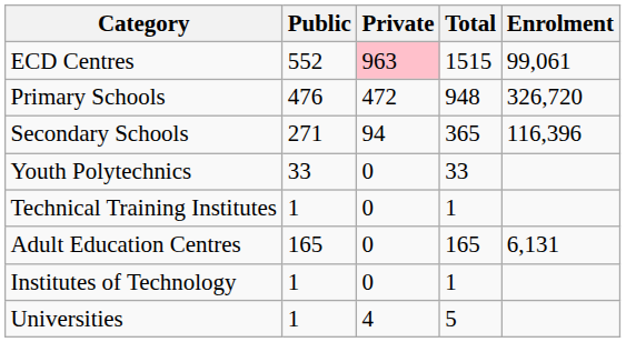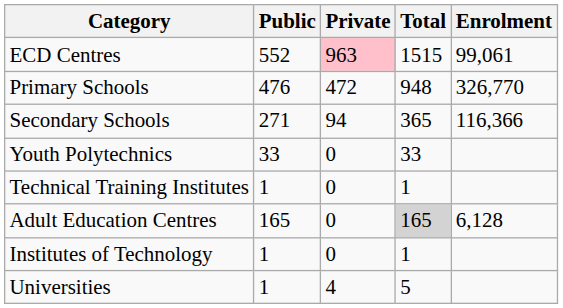 <table class="wikitable">
 <tr>
 <th>Category</th>
 <th>Public</th>
 <th>Private</th>
 <th>Total</th>
 <th>Enrolment</th>
 </tr>
 <tr>
 <td>ECD Centres</td>
 <td>552</td>
 <td style="background: pink;">963</td>
 <td>1515</td>
 <td>99,061</td>
 </tr>
 <tr>
 <td>Primary Schools</td>
 <td>476</td>
 <td>472</td>
 <td>948</td>
-<td>326,720</td>
+<td>326,770</td>
 </tr>
 <tr>
 <td>Secondary Schools</td>
 <td>271</td>
 <td>94</td>
 <td>365</td>
-<td>116,396</td>
+<td>116,366</td>
 </tr>
 <tr>
 <td>Youth Polytechnics</td>
 <td>33</td>
 <td>0</td>
 <td>33</td>
 <td></td>
 </tr>
 <tr>
 <td>Technical Training Institutes</td>
 <td>1</td>
 <td>0</td>
 <td>1</td>
 <td></td>
 </tr>
 <tr>
 <td>Adult Education Centres</td>
 <td>165</td>
 <td>0</td>
-<td>165</td>
-<td>6,131</td>
+<td style="background: lightgrey;">165</td>
+<td>6,128</td>
 </tr>
 <tr>
 <td>Institutes of Technology</td>
 <td>1</td>
 <td>0</td>
 <td>1</td>
 <td></td>
 </tr>
 <tr>
 <td>Universities</td>
 <td>1</td>
 <td>4</td>
 <td>5</td>
 <td></td>
 </tr>
 </table>
